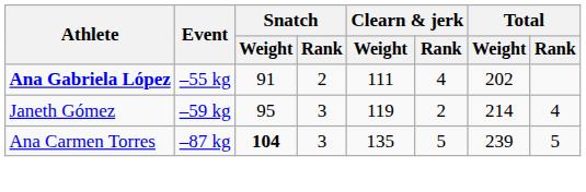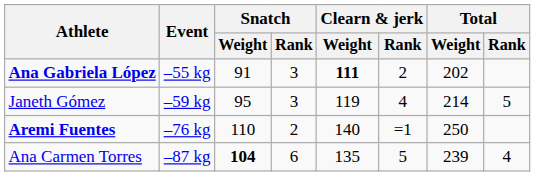 <table class=wikitable style=font-size:90%;text-align:center>
 <tr>
 <th rowspan=2>Athlete</th>
 <th rowspan=2>Event</th>
 <th colspan=2>Snatch</th>
 <th colspan=2>Clearn & jerk</th>
 <th colspan=2>Total</th>
 </tr>
 <tr style=font-size:95%>
 <th>Weight</th>
 <th>Rank</th>
 <th>Weight</th>
 <th>Rank</th>
 <th>Weight</th>
 <th>Rank</th>
 </tr>
 <tr>
 <td align=left><strong><a href='#'>Ana Gabriela López</a></strong></td>
 <td align=left><a href='#'>–55 kg</a></td>
 <td>91</td>
+<td>3</td>
+<td><strong>111</strong></td>
 <td>2</td>
-<td>111</td>
-<td>4</td>
 <td>202</td>
 <td></td>
 </tr>
 <tr>
 <td align=left><a href='#'>Janeth Gómez</a></td>
 <td align=left><a href='#'>–59 kg</a></td>
 <td>95</td>
 <td>3</td>
 <td>119</td>
+<td>4</td>
+<td>214</td>
+<td>5</td>
+</tr>
+<tr>
+<td align=left><strong><a href='#'>Aremi Fuentes</a></strong></td>
+<td align=left><a href='#'>–76 kg</a></td>
+<td>110</td>
 <td>2</td>
-<td>214</td>
-<td>4</td>
+<td>140</td>
+<td>=1</td>
+<td>250</td>
+<td></td>
 </tr>
 <tr>
 <td align=left><a href='#'>Ana Carmen Torres</a></td>
 <td align=left><a href='#'>–87 kg</a></td>
 <td><strong>104</strong></td>
-<td>3</td>
+<td>6</td>
 <td>135</td>
 <td>5</td>
 <td>239</td>
-<td>5</td>
+<td>4</td>
 </tr>
 </table>
